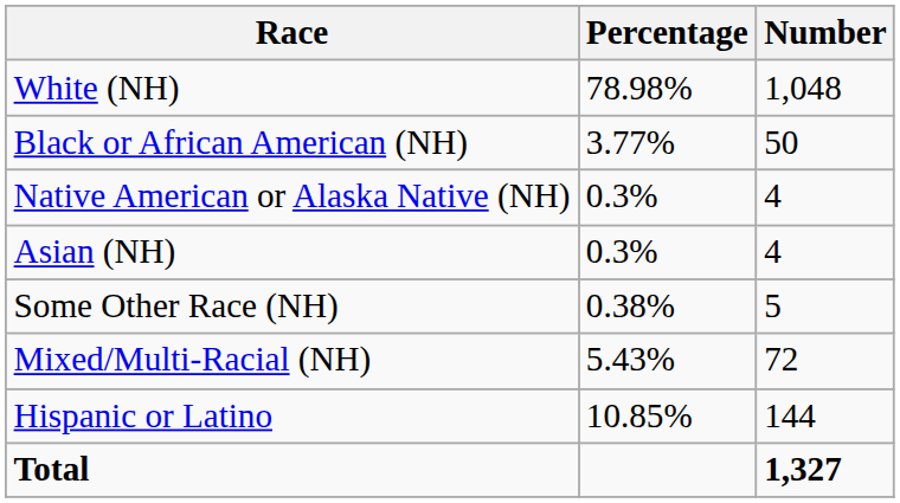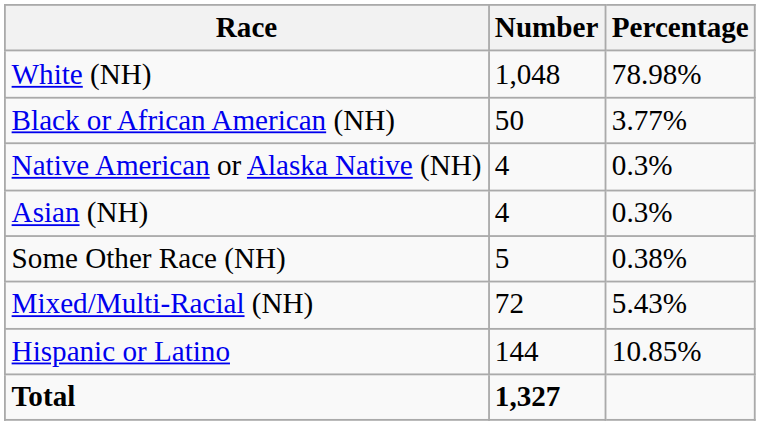 <table class="wikitable">
 <tr>
 <th>Race</th>
+<th>Number</th>
 <th>Percentage</th>
-<th>Number</th>
 </tr>
 <tr>
 <td><a href='#'>White</a> (NH)</td>
+<td>1,048</td>
 <td>78.98%</td>
-<td>1,048</td>
 </tr>
 <tr>
 <td><a href='#'>Black or African American</a> (NH)</td>
+<td>50</td>
 <td>3.77%</td>
-<td>50</td>
 </tr>
 <tr>
 <td><a href='#'>Native American</a> or <a href='#'>Alaska Native</a> (NH)</td>
+<td>4</td>
 <td>0.3%</td>
-<td>4</td>
 </tr>
 <tr>
 <td><a href='#'>Asian</a> (NH)</td>
+<td>4</td>
 <td>0.3%</td>
-<td>4</td>
 </tr>
 <tr>
 <td>Some Other Race (NH)</td>
+<td>5</td>
 <td>0.38%</td>
-<td>5</td>
 </tr>
 <tr>
 <td><a href='#'>Mixed/Multi-Racial</a> (NH)</td>
+<td>72</td>
 <td>5.43%</td>
-<td>72</td>
 </tr>
 <tr>
 <td><a href='#'>Hispanic or Latino</a></td>
+<td>144</td>
 <td>10.85%</td>
-<td>144</td>
 </tr>
 <tr>
 <td><strong>Total</strong></td>
+<td><strong>1,327</strong></td>
 <td></td>
-<td><strong>1,327</strong></td>
 </tr>
 </table>
